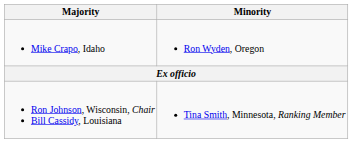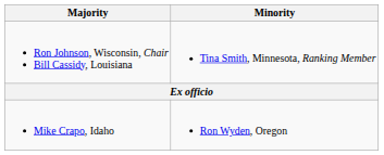 <table class=wikitable>
 <tr>
 <th>Majority</th>
 <th>Minority</th>
 </tr>
 <tr>
-<td><br><ul><li><a href='#'>Mike Crapo</a>, Idaho</li></ul></td>
-<td><br><ul><li><a href='#'>Ron Wyden</a>, Oregon</li></ul></td>
+<td><br><ul><li><a href='#'>Ron Johnson</a>, Wisconsin, <em>Chair</em></li><li><a href='#'>Bill Cassidy</a>, Louisiana</li></ul></td>
+<td><br><ul><li><a href='#'>Tina Smith</a>, Minnesota, <em>Ranking Member</em></li></ul></td>
 </tr>
 <tr>
 <th colspan=2><em>Ex officio</em></th>
 </tr>
 <tr>
-<td><br><ul><li><a href='#'>Ron Johnson</a>, Wisconsin, <em>Chair</em></li><li><a href='#'>Bill Cassidy</a>, Louisiana</li></ul></td>
-<td><br><ul><li><a href='#'>Tina Smith</a>, Minnesota, <em>Ranking Member</em></li></ul></td>
+<td><br><ul><li><a href='#'>Mike Crapo</a>, Idaho</li></ul></td>
+<td><br><ul><li><a href='#'>Ron Wyden</a>, Oregon</li></ul></td>
 </tr>
 </table>
